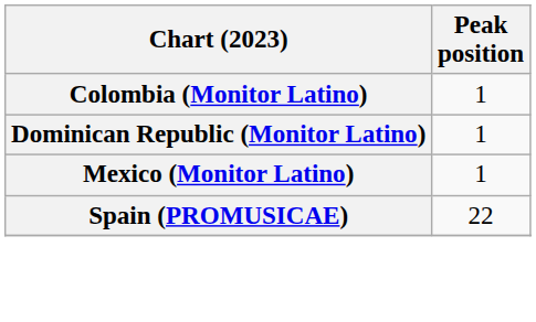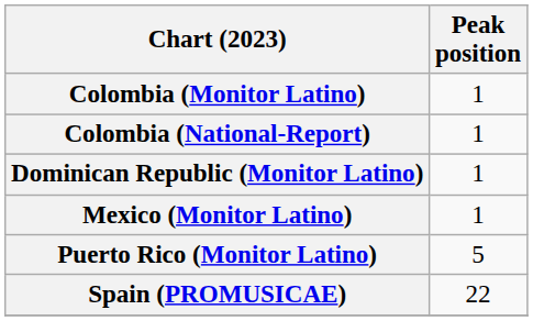 <table class="wikitable sortable plainrowheaders" style="text-align:center">
 <tr>
 <th scope="col">Chart (2023)</th>
 <th scope="col">Peak<br>position</th>
 </tr>
 <tr>
 <th scope="row">Colombia (<a href='#'>Monitor Latino</a>)</th>
 <td>1</td>
 </tr>
 <tr>
+<th scope="row">Colombia (<a href='#'>National-Report</a>)</th>
+<td>1</td>
+</tr>
+<tr>
 <th scope="row">Dominican Republic (<a href='#'>Monitor Latino</a>)</th>
 <td>1</td>
 </tr>
 <tr>
 <th scope="row">Mexico (<a href='#'>Monitor Latino</a>)</th>
 <td>1</td>
+</tr>
+<tr>
+<th scope="row">Puerto Rico (<a href='#'>Monitor Latino</a>)</th>
+<td>5</td>
 </tr>
 <tr>
 <th scope="row">Spain (<a href='#'>PROMUSICAE</a>)</th>
 <td>22</td>
 </tr>
 <tr>
 </tr>
 <tr>
 </tr>
 <tr>
 </tr>
 </table>
